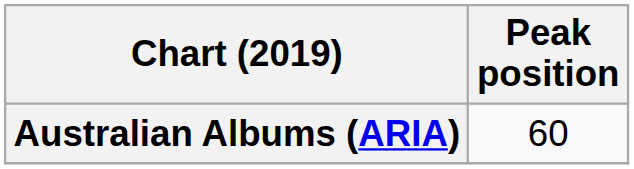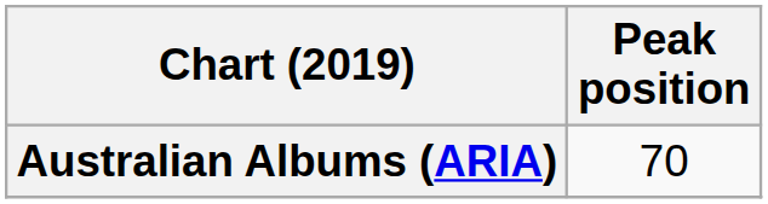 <table class="wikitable sortable plainrowheaders" style="text-align:center">
 <tr>
 <th scope="col">Chart (2019)</th>
 <th scope="col">Peak<br>position</th>
 </tr>
 <tr>
 <th scope="row">Australian Albums (<a href='#'>ARIA</a>)</th>
-<td>60</td>
+<td>70</td>
 </tr>
 <tr>
 </tr>
 <tr>
 </tr>
 <tr>
 </tr>
 <tr>
 </tr>
 </table>
